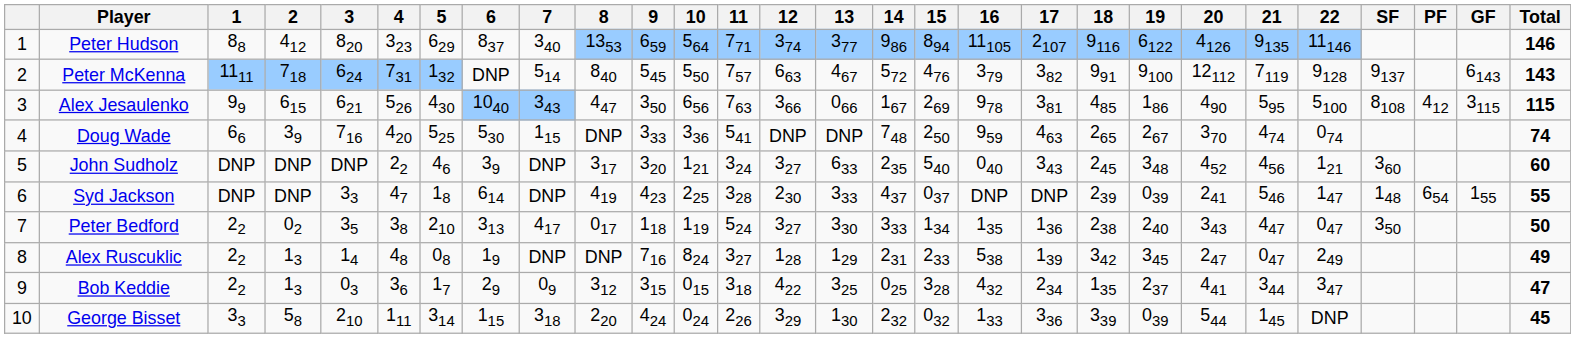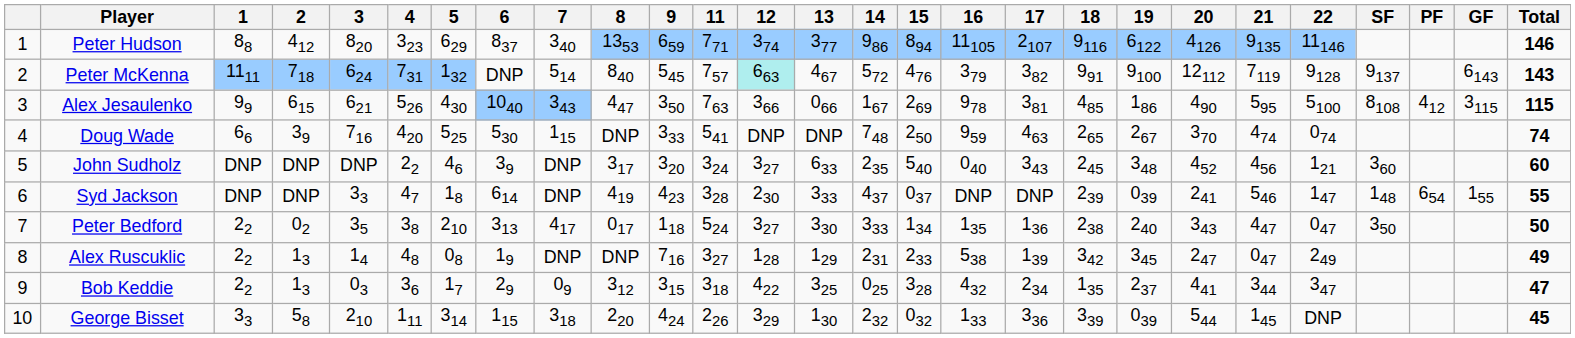 <table class="wikitable nowraplinks" style="text-align:center; line-height: 90%; font-size:90%;" width=100%>
 <tr>
 <th width=""></th>
 <th abbr="Position">Player</th>
 <th abbr="Round 1">1</th>
 <th abbr="Round 2">2</th>
 <th abbr="Round 3">3</th>
 <th abbr="Round 4">4</th>
 <th abbr="Round 5">5</th>
 <th abbr="Round 6">6</th>
 <th abbr="Round 7">7</th>
 <th>8</th>
 <th>9</th>
-<th>10</th>
 <th>11</th>
 <th>12</th>
 <th>13</th>
 <th>14</th>
 <th>15</th>
 <th>16</th>
 <th>17</th>
 <th>18</th>
 <th>19</th>
 <th>20</th>
 <th>21</th>
 <th>22</th>
 <th>SF</th>
 <th>PF</th>
 <th>GF</th>
 <th abbr="Total">Total</th>
 </tr>
 <tr>
 <td>1</td>
 <td><a href='#'>Peter Hudson</a></td>
 <td>8<sub>8</sub></td>
 <td>4<sub>12</sub></td>
 <td>8<sub>20</sub></td>
 <td>3<sub>23</sub></td>
 <td>6<sub>29</sub></td>
 <td>8<sub>37</sub></td>
 <td>3<sub>40</sub></td>
 <td style="background:#99ccff;">13<sub>53</sub></td>
 <td style="background:#99ccff;">6<sub>59</sub></td>
-<td style="background:#99ccff;">5<sub>64</sub></td>
 <td style="background:#99ccff;">7<sub>71</sub></td>
 <td style="background:#99ccff;">3<sub>74</sub></td>
 <td style="background:#99ccff;">3<sub>77</sub></td>
 <td style="background:#99ccff;">9<sub>86</sub></td>
 <td style="background:#99ccff;">8<sub>94</sub></td>
 <td style="background:#99ccff;">11<sub>105</sub></td>
 <td style="background:#99ccff;">2<sub>107</sub></td>
 <td style="background:#99ccff;">9<sub>116</sub></td>
 <td style="background:#99ccff;">6<sub>122</sub></td>
 <td style="background:#99ccff;">4<sub>126</sub></td>
 <td style="background:#99ccff;">9<sub>135</sub></td>
 <td style="background:#99ccff;">11<sub>146</sub></td>
 <td></td>
 <td></td>
 <td></td>
 <td><strong>146</strong></td>
 </tr>
 <tr>
 <td>2</td>
 <td><a href='#'>Peter McKenna</a></td>
 <td style="background:#99ccff;">11<sub>11</sub></td>
 <td style="background:#99ccff;">7<sub>18</sub></td>
 <td style="background:#99ccff;">6<sub>24</sub></td>
 <td style="background:#99ccff;">7<sub>31</sub></td>
 <td style="background:#99ccff;">1<sub>32</sub></td>
 <td>DNP</td>
 <td>5<sub>14</sub></td>
 <td>8<sub>40</sub></td>
 <td>5<sub>45</sub></td>
-<td>5<sub>50</sub></td>
 <td>7<sub>57</sub></td>
-<td>6<sub>63</sub></td>
+<td style="background: paleturquoise;">6<sub>63</sub></td>
 <td>4<sub>67</sub></td>
 <td>5<sub>72</sub></td>
 <td>4<sub>76</sub></td>
 <td>3<sub>79</sub></td>
 <td>3<sub>82</sub></td>
 <td>9<sub>91</sub></td>
 <td>9<sub>100</sub></td>
 <td>12<sub>112</sub></td>
 <td>7<sub>119</sub></td>
 <td>9<sub>128</sub></td>
 <td>9<sub>137</sub></td>
 <td></td>
 <td>6<sub>143</sub></td>
 <td><strong>143</strong></td>
 </tr>
 <tr>
 <td>3</td>
 <td><a href='#'>Alex Jesaulenko</a></td>
 <td>9<sub>9</sub></td>
 <td>6<sub>15</sub></td>
 <td>6<sub>21</sub></td>
 <td>5<sub>26</sub></td>
 <td>4<sub>30</sub></td>
 <td style="background:#99ccff;">10<sub>40</sub></td>
 <td style="background:#99ccff;">3<sub>43</sub></td>
 <td>4<sub>47</sub></td>
 <td>3<sub>50</sub></td>
-<td>6<sub>56</sub></td>
 <td>7<sub>63</sub></td>
 <td>3<sub>66</sub></td>
 <td>0<sub>66</sub></td>
 <td>1<sub>67</sub></td>
 <td>2<sub>69</sub></td>
 <td>9<sub>78</sub></td>
 <td>3<sub>81</sub></td>
 <td>4<sub>85</sub></td>
 <td>1<sub>86</sub></td>
 <td>4<sub>90</sub></td>
 <td>5<sub>95</sub></td>
 <td>5<sub>100</sub></td>
 <td>8<sub>108</sub></td>
 <td>4<sub>12</sub></td>
 <td>3<sub>115</sub></td>
 <td><strong>115</strong></td>
 </tr>
 <tr>
 <td>4</td>
 <td><a href='#'>Doug Wade</a></td>
 <td>6<sub>6</sub></td>
 <td>3<sub>9</sub></td>
 <td>7<sub>16</sub></td>
 <td>4<sub>20</sub></td>
 <td>5<sub>25</sub></td>
 <td>5<sub>30</sub></td>
 <td>1<sub>15</sub></td>
 <td>DNP</td>
 <td>3<sub>33</sub></td>
-<td>3<sub>36</sub></td>
 <td>5<sub>41</sub></td>
 <td>DNP</td>
 <td>DNP</td>
 <td>7<sub>48</sub></td>
 <td>2<sub>50</sub></td>
 <td>9<sub>59</sub></td>
 <td>4<sub>63</sub></td>
 <td>2<sub>65</sub></td>
 <td>2<sub>67</sub></td>
 <td>3<sub>70</sub></td>
 <td>4<sub>74</sub></td>
 <td>0<sub>74</sub></td>
 <td></td>
 <td></td>
 <td></td>
 <td><strong>74</strong></td>
 </tr>
 <tr>
 <td>5</td>
 <td><a href='#'>John Sudholz</a></td>
 <td>DNP</td>
 <td>DNP</td>
 <td>DNP</td>
 <td>2<sub>2</sub></td>
 <td>4<sub>6</sub></td>
 <td>3<sub>9</sub></td>
 <td>DNP</td>
 <td>3<sub>17</sub></td>
 <td>3<sub>20</sub></td>
-<td>1<sub>21</sub></td>
 <td>3<sub>24</sub></td>
 <td>3<sub>27</sub></td>
 <td>6<sub>33</sub></td>
 <td>2<sub>35</sub></td>
 <td>5<sub>40</sub></td>
 <td>0<sub>40</sub></td>
 <td>3<sub>43</sub></td>
 <td>2<sub>45</sub></td>
 <td>3<sub>48</sub></td>
 <td>4<sub>52</sub></td>
 <td>4<sub>56</sub></td>
 <td>1<sub>21</sub></td>
 <td>3<sub>60</sub></td>
 <td></td>
 <td></td>
 <td><strong>60</strong></td>
 </tr>
 <tr>
 <td>6</td>
 <td><a href='#'>Syd Jackson</a></td>
 <td>DNP</td>
 <td>DNP</td>
 <td>3<sub>3</sub></td>
 <td>4<sub>7</sub></td>
 <td>1<sub>8</sub></td>
 <td>6<sub>14</sub></td>
 <td>DNP</td>
 <td>4<sub>19</sub></td>
 <td>4<sub>23</sub></td>
-<td>2<sub>25</sub></td>
 <td>3<sub>28</sub></td>
 <td>2<sub>30</sub></td>
 <td>3<sub>33</sub></td>
 <td>4<sub>37</sub></td>
 <td>0<sub>37</sub></td>
 <td>DNP</td>
 <td>DNP</td>
 <td>2<sub>39</sub></td>
 <td>0<sub>39</sub></td>
 <td>2<sub>41</sub></td>
 <td>5<sub>46</sub></td>
 <td>1<sub>47</sub></td>
 <td>1<sub>48</sub></td>
 <td>6<sub>54</sub></td>
 <td>1<sub>55</sub></td>
 <td><strong>55</strong></td>
 </tr>
 <tr>
 <td>7</td>
 <td><a href='#'>Peter Bedford</a></td>
 <td>2<sub>2</sub></td>
 <td>0<sub>2</sub></td>
 <td>3<sub>5</sub></td>
 <td>3<sub>8</sub></td>
 <td>2<sub>10</sub></td>
 <td>3<sub>13</sub></td>
 <td>4<sub>17</sub></td>
 <td>0<sub>17</sub></td>
 <td>1<sub>18</sub></td>
-<td>1<sub>19</sub></td>
 <td>5<sub>24</sub></td>
 <td>3<sub>27</sub></td>
 <td>3<sub>30</sub></td>
 <td>3<sub>33</sub></td>
 <td>1<sub>34</sub></td>
 <td>1<sub>35</sub></td>
 <td>1<sub>36</sub></td>
 <td>2<sub>38</sub></td>
 <td>2<sub>40</sub></td>
 <td>3<sub>43</sub></td>
 <td>4<sub>47</sub></td>
 <td>0<sub>47</sub></td>
 <td>3<sub>50</sub></td>
 <td></td>
 <td></td>
 <td><strong>50</strong></td>
 </tr>
 <tr>
 <td>8</td>
 <td><a href='#'>Alex Ruscuklic</a></td>
 <td>2<sub>2</sub></td>
 <td>1<sub>3</sub></td>
 <td>1<sub>4</sub></td>
 <td>4<sub>8</sub></td>
 <td>0<sub>8</sub></td>
 <td>1<sub>9</sub></td>
 <td>DNP</td>
 <td>DNP</td>
 <td>7<sub>16</sub></td>
-<td>8<sub>24</sub></td>
 <td>3<sub>27</sub></td>
 <td>1<sub>28</sub></td>
 <td>1<sub>29</sub></td>
 <td>2<sub>31</sub></td>
 <td>2<sub>33</sub></td>
 <td>5<sub>38</sub></td>
 <td>1<sub>39</sub></td>
 <td>3<sub>42</sub></td>
 <td>3<sub>45</sub></td>
 <td>2<sub>47</sub></td>
 <td>0<sub>47</sub></td>
 <td>2<sub>49</sub></td>
 <td></td>
 <td></td>
 <td></td>
 <td><strong>49</strong></td>
 </tr>
 <tr>
 <td>9</td>
 <td><a href='#'>Bob Keddie</a></td>
 <td>2<sub>2</sub></td>
 <td>1<sub>3</sub></td>
 <td>0<sub>3</sub></td>
 <td>3<sub>6</sub></td>
 <td>1<sub>7</sub></td>
 <td>2<sub>9</sub></td>
 <td>0<sub>9</sub></td>
 <td>3<sub>12</sub></td>
 <td>3<sub>15</sub></td>
-<td>0<sub>15</sub></td>
 <td>3<sub>18</sub></td>
 <td>4<sub>22</sub></td>
 <td>3<sub>25</sub></td>
 <td>0<sub>25</sub></td>
 <td>3<sub>28</sub></td>
 <td>4<sub>32</sub></td>
 <td>2<sub>34</sub></td>
 <td>1<sub>35</sub></td>
 <td>2<sub>37</sub></td>
 <td>4<sub>41</sub></td>
 <td>3<sub>44</sub></td>
 <td>3<sub>47</sub></td>
 <td></td>
 <td></td>
 <td></td>
 <td><strong>47</strong></td>
 </tr>
 <tr>
 <td>10</td>
 <td><a href='#'>George Bisset</a></td>
 <td>3<sub>3</sub></td>
 <td>5<sub>8</sub></td>
 <td>2<sub>10</sub></td>
 <td>1<sub>11</sub></td>
 <td>3<sub>14</sub></td>
 <td>1<sub>15</sub></td>
 <td>3<sub>18</sub></td>
 <td>2<sub>20</sub></td>
 <td>4<sub>24</sub></td>
-<td>0<sub>24</sub></td>
 <td>2<sub>26</sub></td>
 <td>3<sub>29</sub></td>
 <td>1<sub>30</sub></td>
 <td>2<sub>32</sub></td>
 <td>0<sub>32</sub></td>
 <td>1<sub>33</sub></td>
 <td>3<sub>36</sub></td>
 <td>3<sub>39</sub></td>
 <td>0<sub>39</sub></td>
 <td>5<sub>44</sub></td>
 <td>1<sub>45</sub></td>
 <td>DNP</td>
 <td></td>
 <td></td>
 <td></td>
 <td><strong>45</strong></td>
 </tr>
 </table>
